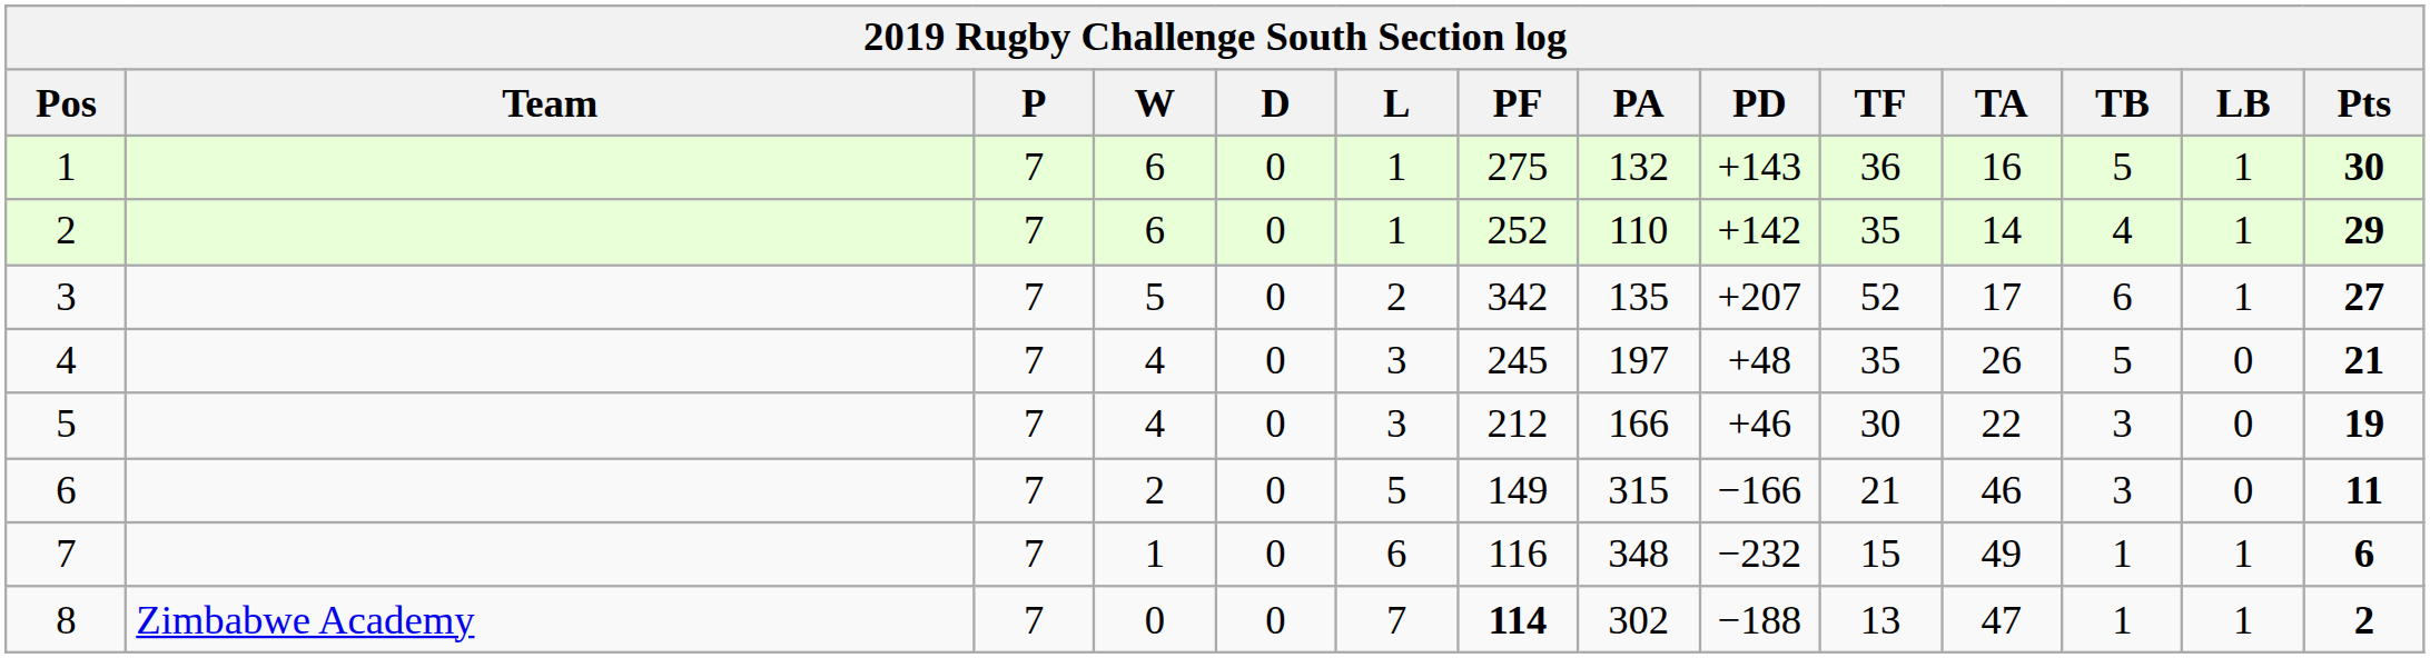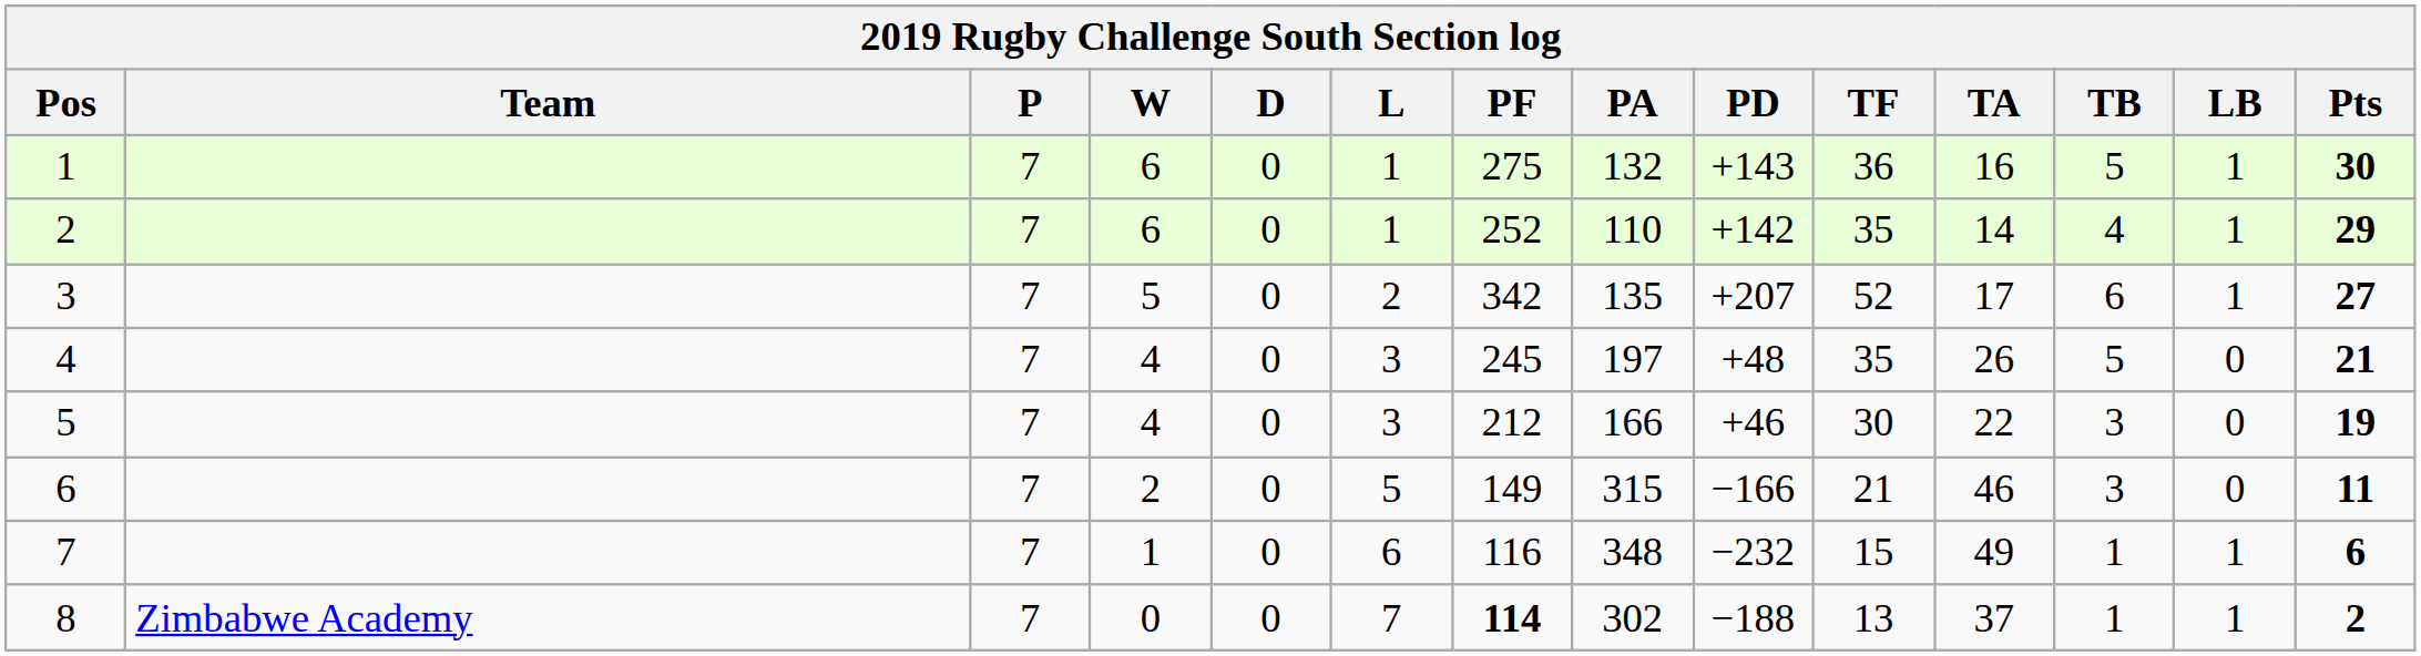 <table class="wikitable" style="text-align:center; font-size:100%; width:60%;">
 <tr>
 <th colspan="100%" cellpadding="0" cellspacing="0"><strong>2019 Rugby Challenge South Section log</strong></th>
 </tr>
 <tr>
 <th style="width:5%;">Pos</th>
 <th style="width:35%;">Team</th>
 <th style="width:5%;">P</th>
 <th style="width:5%;">W</th>
 <th style="width:5%;">D</th>
 <th style="width:5%;">L</th>
 <th style="width:5%;">PF</th>
 <th style="width:5%;">PA</th>
 <th style="width:5%;">PD</th>
 <th style="width:5%;">TF</th>
 <th style="width:5%;">TA</th>
 <th style="width:5%;">TB</th>
 <th style="width:5%;">LB</th>
 <th style="width:5%;">Pts<br></th>
 </tr>
 <tr style="background:#E8FFD8;">
 <td>1</td>
 <td style="text-align:left"></td>
 <td>7</td>
 <td>6</td>
 <td>0</td>
 <td>1</td>
 <td>275</td>
 <td>132</td>
 <td>+143</td>
 <td>36</td>
 <td>16</td>
 <td>5</td>
 <td>1</td>
 <td><strong>30</strong></td>
 </tr>
 <tr style="background:#E8FFD8;">
 <td>2</td>
 <td style="text-align:left"></td>
 <td>7</td>
 <td>6</td>
 <td>0</td>
 <td>1</td>
 <td>252</td>
 <td>110</td>
 <td>+142</td>
 <td>35</td>
 <td>14</td>
 <td>4</td>
 <td>1</td>
 <td><strong>29</strong></td>
 </tr>
 <tr>
 <td>3</td>
 <td style="text-align:left"></td>
 <td>7</td>
 <td>5</td>
 <td>0</td>
 <td>2</td>
 <td>342</td>
 <td>135</td>
 <td>+207</td>
 <td>52</td>
 <td>17</td>
 <td>6</td>
 <td>1</td>
 <td><strong>27</strong></td>
 </tr>
 <tr>
 <td>4</td>
 <td style="text-align:left"></td>
 <td>7</td>
 <td>4</td>
 <td>0</td>
 <td>3</td>
 <td>245</td>
 <td>197</td>
 <td>+48</td>
 <td>35</td>
 <td>26</td>
 <td>5</td>
 <td>0</td>
 <td><strong>21</strong></td>
 </tr>
 <tr>
 <td>5</td>
 <td style="text-align:left"></td>
 <td>7</td>
 <td>4</td>
 <td>0</td>
 <td>3</td>
 <td>212</td>
 <td>166</td>
 <td>+46</td>
 <td>30</td>
 <td>22</td>
 <td>3</td>
 <td>0</td>
 <td><strong>19</strong></td>
 </tr>
 <tr>
 <td>6</td>
 <td style="text-align:left"></td>
 <td>7</td>
 <td>2</td>
 <td>0</td>
 <td>5</td>
 <td>149</td>
 <td>315</td>
 <td>−166</td>
 <td>21</td>
 <td>46</td>
 <td>3</td>
 <td>0</td>
 <td><strong>11</strong></td>
 </tr>
 <tr>
 <td>7</td>
 <td style="text-align:left"></td>
 <td>7</td>
 <td>1</td>
 <td>0</td>
 <td>6</td>
 <td>116</td>
 <td>348</td>
 <td>−232</td>
 <td>15</td>
 <td>49</td>
 <td>1</td>
 <td>1</td>
 <td><strong>6</strong></td>
 </tr>
 <tr>
 <td>8</td>
 <td style="text-align:left"><a href='#'>Zimbabwe Academy</a></td>
 <td>7</td>
 <td>0</td>
 <td>0</td>
 <td>7</td>
 <td><strong>114</strong></td>
 <td>302</td>
 <td>−188</td>
 <td>13</td>
-<td>47</td>
+<td>37</td>
 <td>1</td>
 <td>1</td>
 <td><strong>2</strong></td>
 </tr>
 </table>
